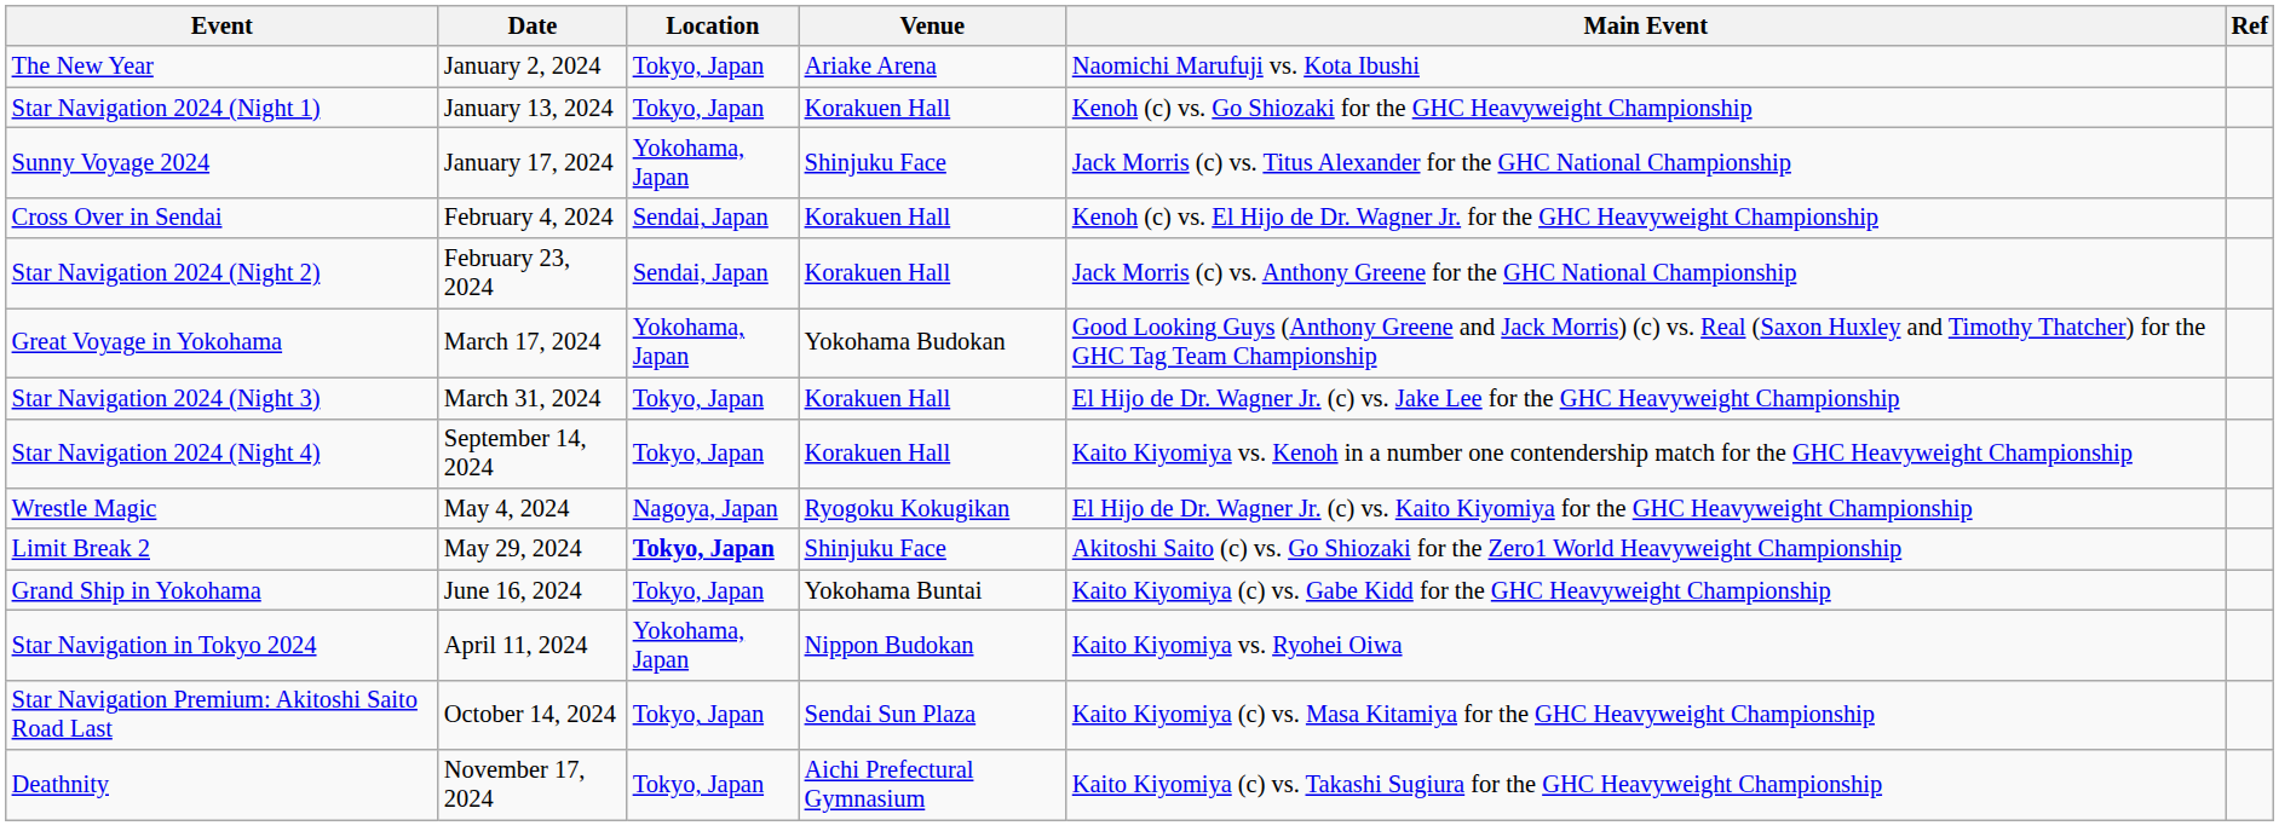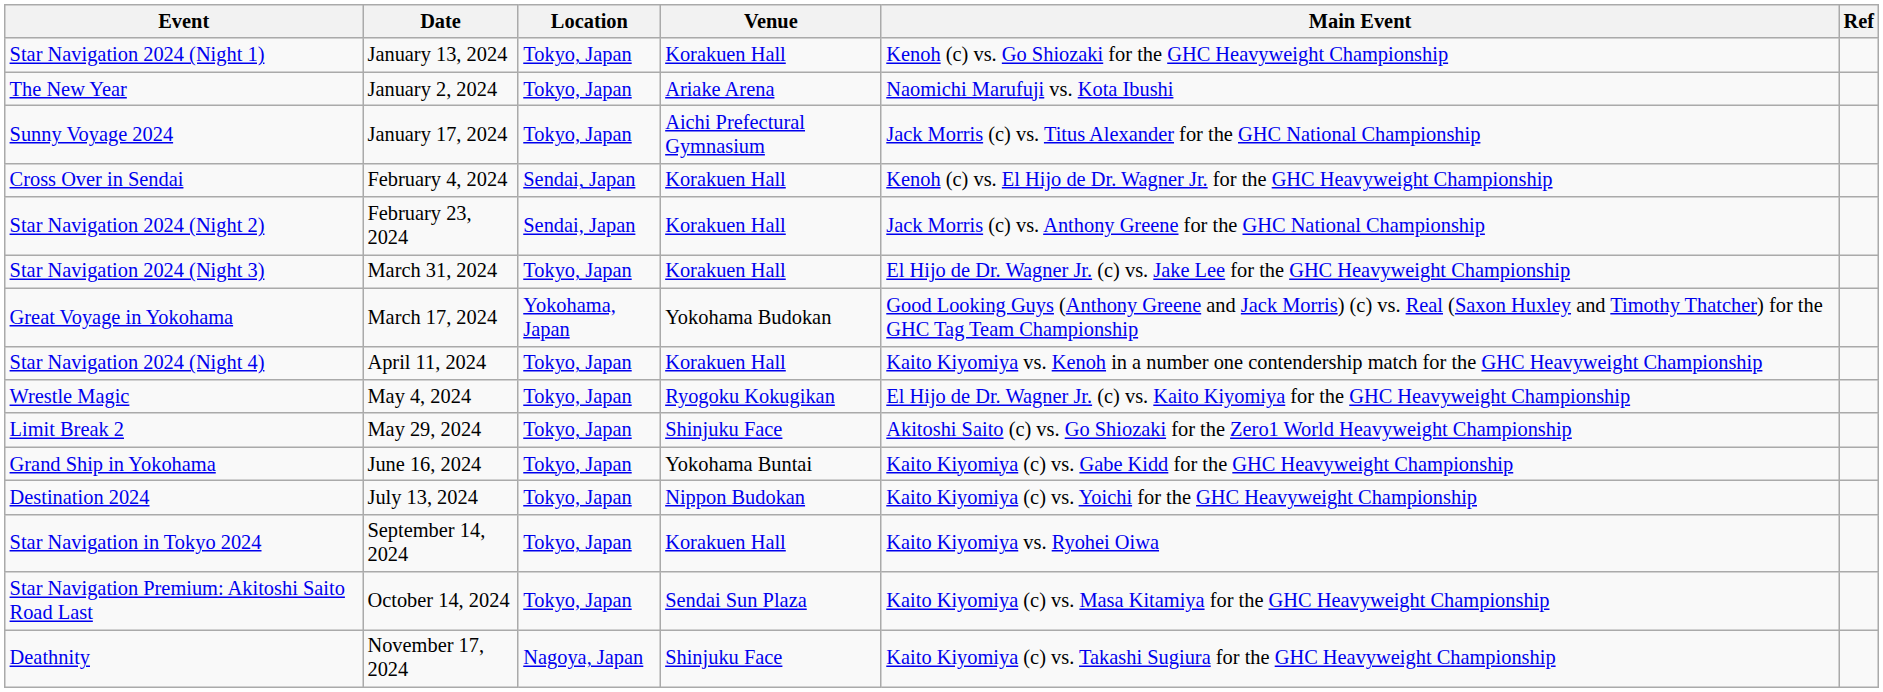 <table class="wikitable" style="font-size:85%;">
 <tr>
 <th>Event</th>
 <th>Date</th>
 <th>Location</th>
 <th>Venue</th>
 <th>Main Event</th>
 <th>Ref</th>
 </tr>
 <tr>
+<td><a href='#'>Star Navigation 2024 (Night 1)</a></td>
+<td>January 13, 2024</td>
+<td><a href='#'>Tokyo, Japan</a></td>
+<td><a href='#'>Korakuen Hall</a></td>
+<td><a href='#'>Kenoh</a> (c) vs. <a href='#'>Go Shiozaki</a> for the <a href='#'>GHC Heavyweight Championship</a></td>
+<td></td>
+</tr>
+<tr>
 <td><a href='#'>The New Year</a></td>
 <td>January 2, 2024</td>
 <td><a href='#'>Tokyo, Japan</a></td>
 <td><a href='#'>Ariake Arena</a></td>
 <td><a href='#'>Naomichi Marufuji</a> vs. <a href='#'>Kota Ibushi</a></td>
 <td></td>
 </tr>
 <tr>
-<td><a href='#'>Star Navigation 2024 (Night 1)</a></td>
-<td>January 13, 2024</td>
-<td><a href='#'>Tokyo, Japan</a></td>
-<td><a href='#'>Korakuen Hall</a></td>
-<td><a href='#'>Kenoh</a> (c) vs. <a href='#'>Go Shiozaki</a> for the <a href='#'>GHC Heavyweight Championship</a></td>
-<td></td>
-</tr>
-<tr>
 <td><a href='#'>Sunny Voyage 2024</a></td>
 <td>January 17, 2024</td>
-<td><a href='#'>Yokohama, Japan</a></td>
-<td><a href='#'>Shinjuku Face</a></td>
+<td><a href='#'>Tokyo, Japan</a></td>
+<td><a href='#'>Aichi Prefectural Gymnasium</a></td>
 <td><a href='#'>Jack Morris</a> (c) vs. <a href='#'>Titus Alexander</a> for the <a href='#'>GHC National Championship</a></td>
 <td></td>
 </tr>
 <tr>
 <td><a href='#'>Cross Over in Sendai</a></td>
 <td>February 4, 2024</td>
 <td><a href='#'>Sendai, Japan</a></td>
 <td><a href='#'>Korakuen Hall</a></td>
 <td><a href='#'>Kenoh</a> (c) vs. <a href='#'>El Hijo de Dr. Wagner Jr.</a> for the <a href='#'>GHC Heavyweight Championship</a></td>
 <td></td>
 </tr>
 <tr>
 <td><a href='#'>Star Navigation 2024 (Night 2)</a></td>
 <td>February 23, 2024</td>
 <td><a href='#'>Sendai, Japan</a></td>
 <td><a href='#'>Korakuen Hall</a></td>
 <td><a href='#'>Jack Morris</a> (c) vs. <a href='#'>Anthony Greene</a> for the <a href='#'>GHC National Championship</a></td>
 <td></td>
 </tr>
 <tr>
+<td><a href='#'>Star Navigation 2024 (Night 3)</a></td>
+<td>March 31, 2024</td>
+<td><a href='#'>Tokyo, Japan</a></td>
+<td><a href='#'>Korakuen Hall</a></td>
+<td><a href='#'>El Hijo de Dr. Wagner Jr.</a> (c) vs. <a href='#'>Jake Lee</a> for the <a href='#'>GHC Heavyweight Championship</a></td>
+<td></td>
+</tr>
+<tr>
 <td><a href='#'>Great Voyage in Yokohama</a></td>
 <td>March 17, 2024</td>
 <td><a href='#'>Yokohama, Japan</a></td>
 <td>Yokohama Budokan</td>
 <td><a href='#'>Good Looking Guys</a> (<a href='#'>Anthony Greene</a> and <a href='#'>Jack Morris</a>) (c) vs. <a href='#'>Real</a> (<a href='#'>Saxon Huxley</a> and <a href='#'>Timothy Thatcher</a>) for the <a href='#'>GHC Tag Team Championship</a></td>
 <td></td>
 </tr>
 <tr>
-<td><a href='#'>Star Navigation 2024 (Night 3)</a></td>
-<td>March 31, 2024</td>
-<td><a href='#'>Tokyo, Japan</a></td>
-<td><a href='#'>Korakuen Hall</a></td>
-<td><a href='#'>El Hijo de Dr. Wagner Jr.</a> (c) vs. <a href='#'>Jake Lee</a> for the <a href='#'>GHC Heavyweight Championship</a></td>
-<td></td>
-</tr>
-<tr>
 <td><a href='#'>Star Navigation 2024 (Night 4)</a></td>
-<td>September 14, 2024</td>
+<td>April 11, 2024</td>
 <td><a href='#'>Tokyo, Japan</a></td>
 <td><a href='#'>Korakuen Hall</a></td>
 <td><a href='#'>Kaito Kiyomiya</a> vs. <a href='#'>Kenoh</a> in a number one contendership match for the <a href='#'>GHC Heavyweight Championship</a></td>
 <td></td>
 </tr>
 <tr>
 <td><a href='#'>Wrestle Magic</a></td>
 <td>May 4, 2024</td>
-<td><a href='#'>Nagoya, Japan</a></td>
+<td><a href='#'>Tokyo, Japan</a></td>
 <td><a href='#'>Ryogoku Kokugikan</a></td>
 <td><a href='#'>El Hijo de Dr. Wagner Jr.</a> (c) vs. <a href='#'>Kaito Kiyomiya</a> for the <a href='#'>GHC Heavyweight Championship</a></td>
 <td></td>
 </tr>
 <tr>
 <td><a href='#'>Limit Break 2</a></td>
 <td>May 29, 2024</td>
-<td><strong><a href='#'>Tokyo, Japan</a></strong></td>
+<td><a href='#'>Tokyo, Japan</a></td>
 <td><a href='#'>Shinjuku Face</a></td>
 <td><a href='#'>Akitoshi Saito</a> (c) vs. <a href='#'>Go Shiozaki</a> for the <a href='#'>Zero1 World Heavyweight Championship</a></td>
 <td></td>
 </tr>
 <tr>
 <td><a href='#'>Grand Ship in Yokohama</a></td>
 <td>June 16, 2024</td>
 <td><a href='#'>Tokyo, Japan</a></td>
 <td>Yokohama Buntai</td>
 <td><a href='#'>Kaito Kiyomiya</a> (c) vs. <a href='#'>Gabe Kidd</a> for the <a href='#'>GHC Heavyweight Championship</a></td>
 <td></td>
 </tr>
 <tr>
+<td><a href='#'>Destination 2024</a></td>
+<td>July 13, 2024</td>
+<td><a href='#'>Tokyo, Japan</a></td>
+<td><a href='#'>Nippon Budokan</a></td>
+<td><a href='#'>Kaito Kiyomiya</a> (c) vs. <a href='#'>Yoichi</a> for the <a href='#'>GHC Heavyweight Championship</a></td>
+<td></td>
+</tr>
+<tr>
 <td><a href='#'>Star Navigation in Tokyo 2024</a></td>
-<td>April 11, 2024</td>
-<td><a href='#'>Yokohama, Japan</a></td>
-<td><a href='#'>Nippon Budokan</a></td>
+<td>September 14, 2024</td>
+<td><a href='#'>Tokyo, Japan</a></td>
+<td><a href='#'>Korakuen Hall</a></td>
 <td><a href='#'>Kaito Kiyomiya</a> vs. <a href='#'>Ryohei Oiwa</a></td>
 <td></td>
 </tr>
 <tr>
 <td><a href='#'>Star Navigation Premium: Akitoshi Saito Road Last</a></td>
 <td>October 14, 2024</td>
 <td><a href='#'>Tokyo, Japan</a></td>
 <td><a href='#'>Sendai Sun Plaza</a></td>
 <td><a href='#'>Kaito Kiyomiya</a> (c) vs. <a href='#'>Masa Kitamiya</a> for the <a href='#'>GHC Heavyweight Championship</a></td>
 <td></td>
 </tr>
 <tr>
 <td><a href='#'>Deathnity</a></td>
 <td>November 17, 2024</td>
-<td><a href='#'>Tokyo, Japan</a></td>
-<td><a href='#'>Aichi Prefectural Gymnasium</a></td>
+<td><a href='#'>Nagoya, Japan</a></td>
+<td><a href='#'>Shinjuku Face</a></td>
 <td><a href='#'>Kaito Kiyomiya</a> (c) vs. <a href='#'>Takashi Sugiura</a> for the <a href='#'>GHC Heavyweight Championship</a></td>
 <td></td>
 </tr>
 </table>
